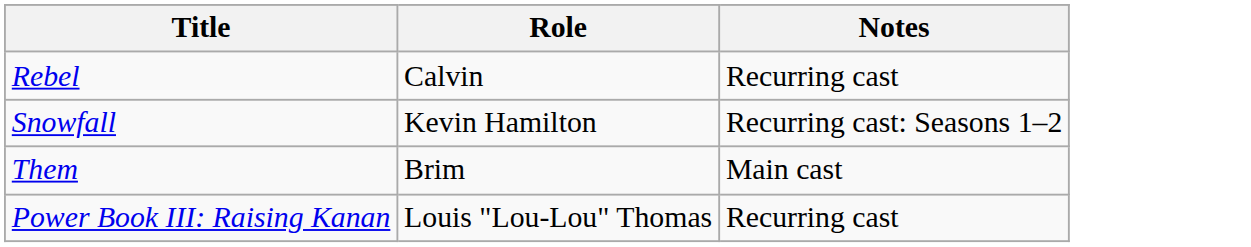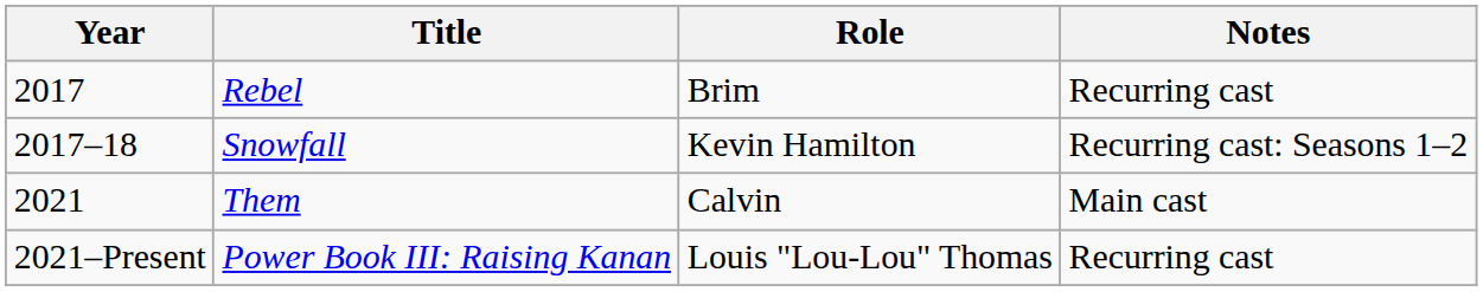 <table class="wikitable plainrowheaders sortable" style="margin-right: 0;">
 <tr>
+<th>Year</th>
 <th>Title</th>
 <th>Role</th>
 <th>Notes</th>
 </tr>
 <tr>
+<td>2017</td>
 <td><em><a href='#'>Rebel</a></em></td>
-<td>Calvin</td>
+<td>Brim</td>
 <td>Recurring cast</td>
 </tr>
 <tr>
+<td>2017–18</td>
 <td><em><a href='#'>Snowfall</a></em></td>
 <td>Kevin Hamilton</td>
 <td>Recurring cast: Seasons 1–2</td>
 </tr>
 <tr>
+<td>2021</td>
 <td><em><a href='#'>Them</a></em></td>
-<td>Brim</td>
+<td>Calvin</td>
 <td>Main cast</td>
 </tr>
 <tr>
+<td>2021–Present</td>
 <td><em><a href='#'>Power Book III: Raising Kanan</a></em></td>
 <td>Louis "Lou-Lou" Thomas</td>
 <td>Recurring cast</td>
 </tr>
 </table>
